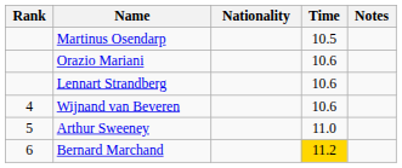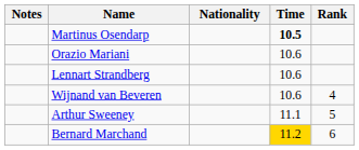 <table class="wikitable sortable" style="text-align:center;width: 50%">
 <tr>
-<th>Rank</th>
+<th>Notes</th>
 <th>Name</th>
 <th>Nationality</th>
 <th>Time</th>
-<th>Notes</th>
+<th>Rank</th>
 </tr>
 <tr>
 <td></td>
 <td align=left><a href='#'>Martinus Osendarp</a></td>
 <td align=left></td>
-<td>10.5</td>
+<td><strong>10.5</strong></td>
 <td></td>
 </tr>
 <tr>
 <td></td>
 <td align=left><a href='#'>Orazio Mariani</a></td>
 <td align=left></td>
 <td>10.6</td>
 <td></td>
 </tr>
 <tr>
 <td></td>
 <td align=left><a href='#'>Lennart Strandberg</a></td>
 <td align=left></td>
 <td>10.6</td>
 <td></td>
 </tr>
 <tr>
-<td>4</td>
+<td></td>
 <td align=left><a href='#'>Wijnand van Beveren</a></td>
 <td align=left></td>
 <td>10.6</td>
-<td></td>
+<td>4</td>
 </tr>
 <tr>
-<td>5</td>
+<td></td>
 <td align=left><a href='#'>Arthur Sweeney</a></td>
 <td align=left></td>
-<td>11.0</td>
-<td></td>
+<td>11.1</td>
+<td>5</td>
 </tr>
 <tr>
-<td>6</td>
+<td></td>
 <td align=left><a href='#'>Bernard Marchand</a></td>
 <td align=left></td>
 <td style="background: gold;">11.2</td>
-<td></td>
+<td>6</td>
 </tr>
 </table>
